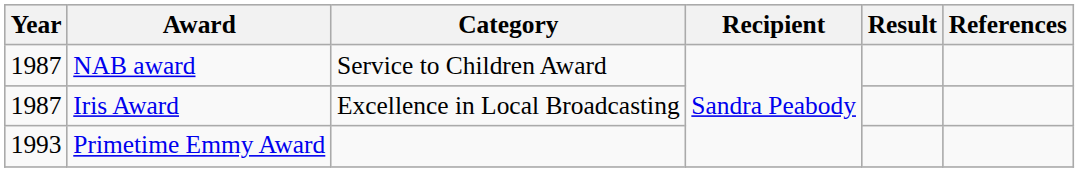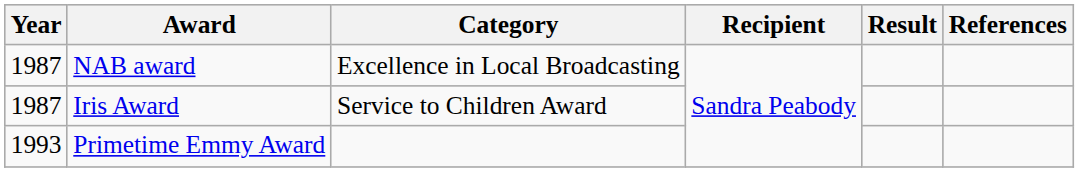 <table class="wikitable sortable">
 <tr>
 <th>Year</th>
 <th>Award</th>
 <th>Category</th>
 <th>Recipient</th>
 <th>Result</th>
 <th>References</th>
 </tr>
 <tr>
 <td>1987</td>
 <td><a href='#'>NAB award</a></td>
-<td>Service to Children Award</td>
+<td>Excellence in Local Broadcasting</td>
 <td rowspan=5><a href='#'>Sandra Peabody</a></td>
 <td></td>
 <td></td>
 </tr>
 <tr>
 <td>1987</td>
 <td><a href='#'>Iris Award</a></td>
-<td>Excellence in Local Broadcasting</td>
+<td>Service to Children Award</td>
 <td></td>
 <td></td>
 </tr>
 <tr>
 <td>1993</td>
 <td><a href='#'>Primetime Emmy Award</a></td>
 <td></td>
 <td></td>
 <td></td>
 </tr>
 </table>
